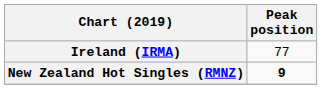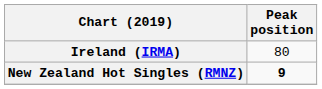 <table class="wikitable sortable plainrowheaders" style="text-align:center">
 <tr>
 <th scope="col">Chart (2019)</th>
 <th scope="col">Peak<br>position</th>
 </tr>
 <tr>
 <th scope="row">Ireland (<a href='#'>IRMA</a>)</th>
-<td>77</td>
+<td>80</td>
 </tr>
 <tr>
 <th scope="row">New Zealand Hot Singles (<a href='#'>RMNZ</a>)</th>
 <td><strong>9</strong></td>
 </tr>
 <tr>
 </tr>
 </table>
